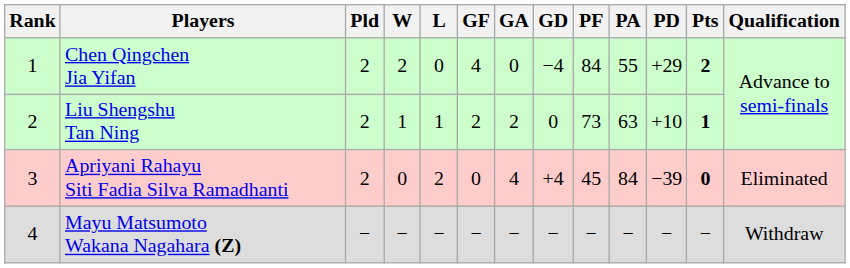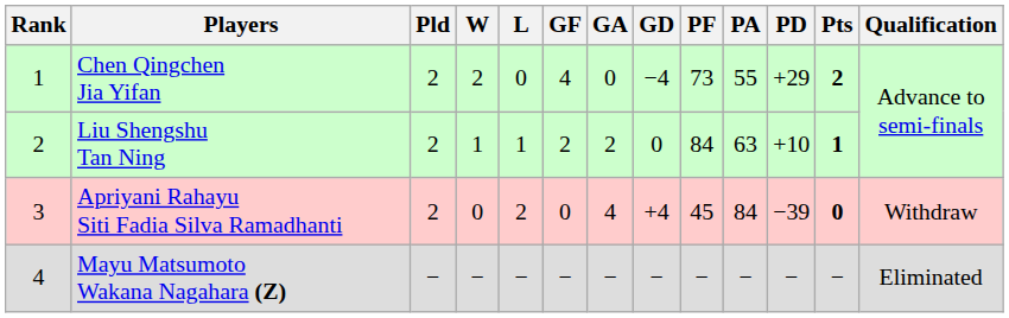 <table class="wikitable" style="font-size:90%; text-align:center">
 <tr>
 <th width="20">Rank</th>
 <th width="200">Players</th>
 <th width="20">Pld</th>
 <th width="20">W</th>
 <th width="20">L</th>
 <th width="20">GF</th>
 <th width="20">GA</th>
 <th width="20">GD</th>
 <th width="20">PF</th>
 <th width="20">PA</th>
 <th width="20">PD</th>
 <th width="20">Pts</th>
 <th width="20">Qualification</th>
 </tr>
 <tr bgcolor="#ccffcc">
 <td>1</td>
 <td align="left"> <a href='#'>Chen Qingchen</a><br> <a href='#'>Jia Yifan</a></td>
 <td>2</td>
 <td>2</td>
 <td>0</td>
 <td>4</td>
 <td>0</td>
 <td>−4</td>
-<td>84</td>
+<td>73</td>
 <td>55</td>
 <td>+29</td>
 <td><strong>2</strong></td>
 <td rowspan="2">Advance to <a href='#'>semi-finals</a></td>
 </tr>
 <tr bgcolor="#ccffcc">
 <td>2</td>
 <td align="left"> <a href='#'>Liu Shengshu</a><br> <a href='#'>Tan Ning</a></td>
 <td>2</td>
 <td>1</td>
 <td>1</td>
 <td>2</td>
 <td>2</td>
 <td>0</td>
-<td>73</td>
+<td>84</td>
 <td>63</td>
 <td>+10</td>
 <td><strong>1</strong></td>
 </tr>
 <tr bgcolor="#ffcccc">
 <td>3</td>
 <td align="left"> <a href='#'>Apriyani Rahayu</a><br> <a href='#'>Siti Fadia Silva Ramadhanti</a></td>
 <td>2</td>
 <td>0</td>
 <td>2</td>
 <td>0</td>
 <td>4</td>
 <td>+4</td>
 <td>45</td>
 <td>84</td>
 <td>−39</td>
 <td><strong>0</strong></td>
-<td>Eliminated</td>
+<td>Withdraw</td>
 </tr>
 <tr bgcolor="#dddddd">
 <td>4</td>
 <td align="left"> <a href='#'>Mayu Matsumoto</a><br> <a href='#'>Wakana Nagahara</a> <strong>(Z)</strong></td>
 <td>−</td>
 <td>−</td>
 <td>−</td>
 <td>−</td>
 <td>−</td>
 <td>−</td>
 <td>−</td>
 <td>−</td>
 <td>−</td>
 <td>−</td>
-<td>Withdraw</td>
+<td>Eliminated</td>
 </tr>
 </table>
